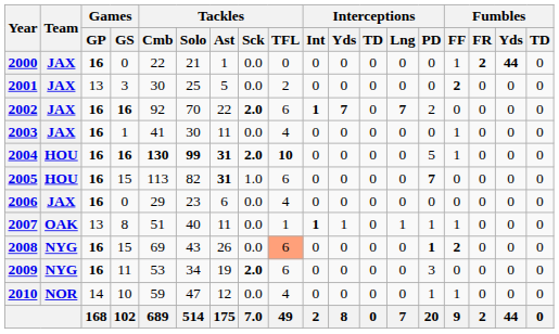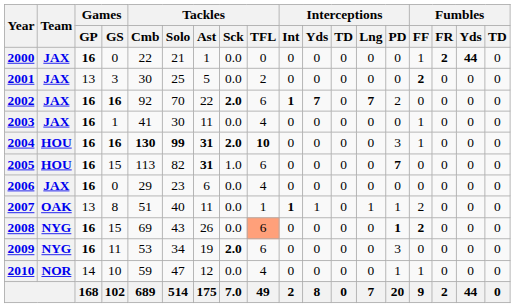 <table class="wikitable" style="text-align:center">
 <tr>
 <th rowspan="2">Year</th>
 <th rowspan="2">Team</th>
 <th colspan="2">Games</th>
 <th colspan="5">Tackles</th>
 <th colspan="5">Interceptions</th>
 <th colspan="4">Fumbles</th>
 </tr>
 <tr>
 <th>GP</th>
 <th>GS</th>
 <th>Cmb</th>
 <th>Solo</th>
 <th>Ast</th>
 <th>Sck</th>
 <th>TFL</th>
 <th>Int</th>
 <th>Yds</th>
 <th>TD</th>
 <th>Lng</th>
 <th>PD</th>
 <th>FF</th>
 <th>FR</th>
 <th>Yds</th>
 <th>TD</th>
 </tr>
 <tr>
 <th><a href='#'>2000</a></th>
 <th><a href='#'>JAX</a></th>
 <td><strong>16</strong></td>
 <td>0</td>
 <td>22</td>
 <td>21</td>
 <td>1</td>
 <td>0.0</td>
 <td>0</td>
 <td>0</td>
 <td>0</td>
 <td>0</td>
 <td>0</td>
 <td>0</td>
 <td>1</td>
 <td><strong>2</strong></td>
 <td><strong>44</strong></td>
 <td>0</td>
 </tr>
 <tr>
 <th><a href='#'>2001</a></th>
 <th><a href='#'>JAX</a></th>
 <td>13</td>
 <td>3</td>
 <td>30</td>
 <td>25</td>
 <td>5</td>
 <td>0.0</td>
 <td>2</td>
 <td>0</td>
 <td>0</td>
 <td>0</td>
 <td>0</td>
 <td>0</td>
 <td><strong>2</strong></td>
 <td>0</td>
 <td>0</td>
 <td>0</td>
 </tr>
 <tr>
 <th><a href='#'>2002</a></th>
 <th><a href='#'>JAX</a></th>
 <td><strong>16</strong></td>
 <td><strong>16</strong></td>
 <td>92</td>
 <td>70</td>
 <td>22</td>
 <td><strong>2.0</strong></td>
 <td>6</td>
 <td><strong>1</strong></td>
 <td><strong>7</strong></td>
 <td>0</td>
 <td><strong>7</strong></td>
 <td>2</td>
 <td>0</td>
 <td>0</td>
 <td>0</td>
 <td>0</td>
 </tr>
 <tr>
 <th><a href='#'>2003</a></th>
 <th><a href='#'>JAX</a></th>
 <td><strong>16</strong></td>
 <td>1</td>
 <td>41</td>
 <td>30</td>
 <td>11</td>
 <td>0.0</td>
 <td>4</td>
 <td>0</td>
 <td>0</td>
 <td>0</td>
 <td>0</td>
 <td>0</td>
 <td>1</td>
 <td>0</td>
 <td>0</td>
 <td>0</td>
 </tr>
 <tr>
 <th><a href='#'>2004</a></th>
 <th><a href='#'>HOU</a></th>
 <td><strong>16</strong></td>
 <td><strong>16</strong></td>
 <td><strong>130</strong></td>
 <td><strong>99</strong></td>
 <td><strong>31</strong></td>
 <td><strong>2.0</strong></td>
 <td><strong>10</strong></td>
 <td>0</td>
 <td>0</td>
 <td>0</td>
 <td>0</td>
-<td>5</td>
+<td>3</td>
 <td>1</td>
 <td>0</td>
 <td>0</td>
 <td>0</td>
 </tr>
 <tr>
 <th><a href='#'>2005</a></th>
 <th><a href='#'>HOU</a></th>
 <td><strong>16</strong></td>
 <td>15</td>
 <td>113</td>
 <td>82</td>
 <td><strong>31</strong></td>
 <td>1.0</td>
 <td>6</td>
 <td>0</td>
 <td>0</td>
 <td>0</td>
 <td>0</td>
 <td><strong>7</strong></td>
 <td>0</td>
 <td>0</td>
 <td>0</td>
 <td>0</td>
 </tr>
 <tr>
 <th><a href='#'>2006</a></th>
 <th><a href='#'>JAX</a></th>
 <td><strong>16</strong></td>
 <td>0</td>
 <td>29</td>
 <td>23</td>
 <td>6</td>
 <td>0.0</td>
 <td>4</td>
 <td>0</td>
 <td>0</td>
 <td>0</td>
 <td>0</td>
 <td>0</td>
 <td>0</td>
 <td>0</td>
 <td>0</td>
 <td>0</td>
 </tr>
 <tr>
 <th><a href='#'>2007</a></th>
 <th><a href='#'>OAK</a></th>
 <td>13</td>
 <td>8</td>
 <td>51</td>
 <td>40</td>
 <td>11</td>
 <td>0.0</td>
 <td>1</td>
 <td><strong>1</strong></td>
 <td>1</td>
 <td>0</td>
 <td>1</td>
 <td>1</td>
-<td>1</td>
+<td>2</td>
 <td>0</td>
 <td>0</td>
 <td>0</td>
 </tr>
 <tr>
 <th><a href='#'>2008</a></th>
 <th><a href='#'>NYG</a></th>
 <td><strong>16</strong></td>
 <td>15</td>
 <td>69</td>
 <td>43</td>
 <td>26</td>
 <td>0.0</td>
 <td style="background: lightsalmon;">6</td>
 <td>0</td>
 <td>0</td>
 <td>0</td>
 <td>0</td>
 <td><strong>1</strong></td>
 <td><strong>2</strong></td>
 <td>0</td>
 <td>0</td>
 <td>0</td>
 </tr>
 <tr>
 <th><a href='#'>2009</a></th>
 <th><a href='#'>NYG</a></th>
 <td><strong>16</strong></td>
 <td>11</td>
 <td>53</td>
 <td>34</td>
 <td>19</td>
 <td><strong>2.0</strong></td>
 <td>6</td>
 <td>0</td>
 <td>0</td>
 <td>0</td>
 <td>0</td>
 <td>3</td>
 <td>0</td>
 <td>0</td>
 <td>0</td>
 <td>0</td>
 </tr>
 <tr>
 <th><a href='#'>2010</a></th>
 <th><a href='#'>NOR</a></th>
 <td>14</td>
 <td>10</td>
 <td>59</td>
 <td>47</td>
 <td>12</td>
 <td>0.0</td>
 <td>4</td>
 <td>0</td>
 <td>0</td>
 <td>0</td>
 <td>0</td>
 <td>1</td>
 <td>1</td>
 <td>0</td>
 <td>0</td>
 <td>0</td>
 </tr>
 <tr>
 <th colspan="2"></th>
 <th>168</th>
 <th>102</th>
 <th>689</th>
 <th>514</th>
 <th>175</th>
 <th>7.0</th>
 <th>49</th>
 <th>2</th>
 <th>8</th>
 <th>0</th>
 <th>7</th>
 <th>20</th>
 <th>9</th>
 <th>2</th>
 <th>44</th>
 <th>0</th>
 </tr>
 </table>
